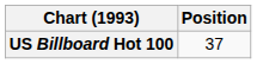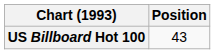 <table class="wikitable plainrowheaders" style="text-align:center">
 <tr>
 <th>Chart (1993)</th>
 <th>Position</th>
 </tr>
 <tr>
 <th scope="row">US <em>Billboard</em> Hot 100</th>
-<td>37</td>
+<td>43</td>
 </tr>
 </table>
